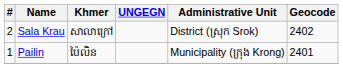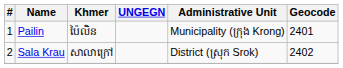 <table class="wikitable sortable">
 <tr>
 <th>#</th>
 <th>Name</th>
 <th>Khmer</th>
 <th><a href='#'>UNGEGN</a></th>
 <th>Administrative Unit</th>
 <th>Geocode</th>
 </tr>
 <tr>
+<td>1</td>
+<td><a href='#'>Pailin</a></td>
+<td>ប៉ៃលិន</td>
+<td></td>
+<td>Municipality (ក្រុង Krong)</td>
+<td>2401</td>
+</tr>
+<tr>
 <td>2</td>
 <td><a href='#'>Sala Krau</a></td>
 <td>សាលាក្រៅ</td>
 <td></td>
 <td>District (ស្រុក Srok)</td>
 <td>2402</td>
 </tr>
 <tr>
-<td>1</td>
-<td><a href='#'>Pailin</a></td>
-<td>ប៉ៃលិន</td>
-<td></td>
-<td>Municipality (ក្រុង Krong)</td>
-<td>2401</td>
-</tr>
-<tr>
 </tr>
 </table>
